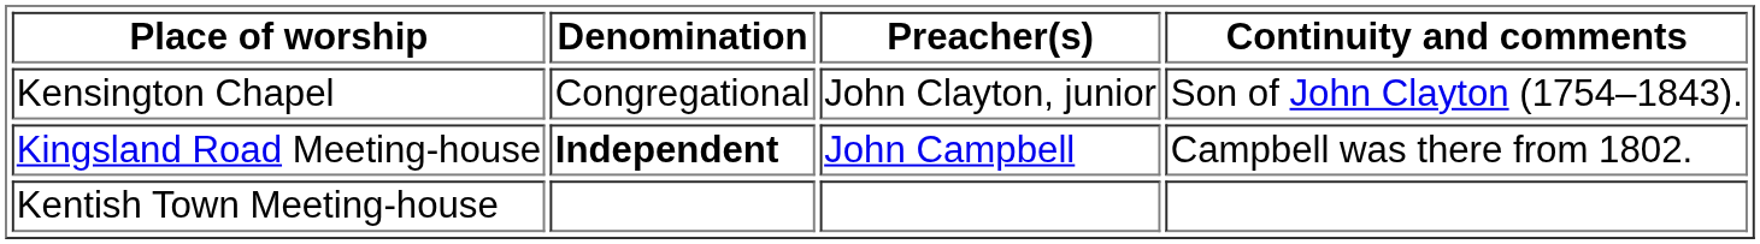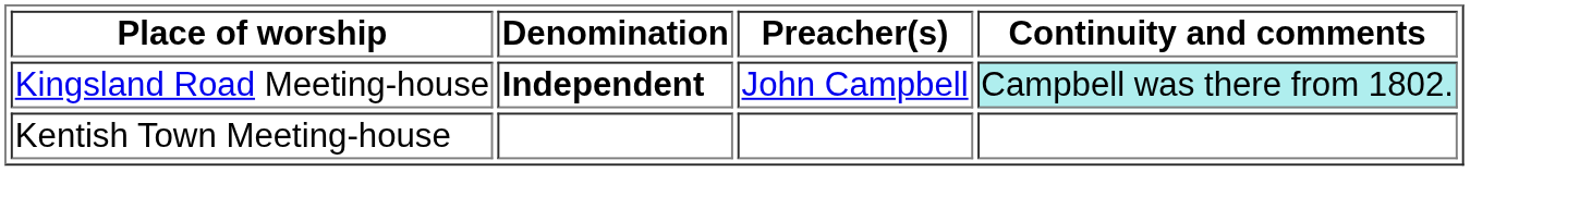 <table border=1>
 <tr>
 <th>Place of worship</th>
 <th>Denomination</th>
 <th>Preacher(s)</th>
 <th>Continuity and comments</th>
 </tr>
 <tr>
-<td>Kensington Chapel</td>
-<td>Congregational</td>
-<td>John Clayton, junior</td>
-<td>Son of <a href='#'>John Clayton</a> (1754–1843).</td>
-</tr>
-<tr>
 <td><a href='#'>Kingsland Road</a> Meeting-house</td>
 <td><strong>Independent</strong></td>
 <td><a href='#'>John Campbell</a></td>
-<td>Campbell was there from 1802.</td>
+<td style="background: paleturquoise;">Campbell was there from 1802.</td>
 </tr>
 <tr>
 <td>Kentish Town Meeting-house</td>
 <td></td>
 <td></td>
 <td></td>
 </tr>
 </table>
